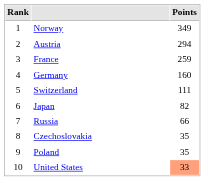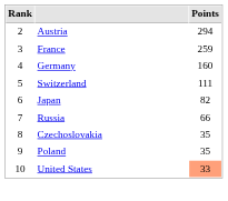 <table cellspacing="1" cellpadding="3" style="border:1px solid #AAAAAA;font-size:86%">
 <tr bgcolor="#E4E4E4">
 <th style="border-bottom:1px solid #AAAAAA" width=10>Rank</th>
 <th style="border-bottom:1px solid #AAAAAA" width=200></th>
 <th style="border-bottom:1px solid #AAAAAA" width=20>Points</th>
-</tr>
-<tr align="center">
-<td>1</td>
-<td align="left"> <a href='#'>Norway</a></td>
-<td>349</td>
 </tr>
 <tr align="center">
 <td>2</td>
 <td align="left"> <a href='#'>Austria</a></td>
 <td>294</td>
 </tr>
 <tr align="center">
 <td>3</td>
 <td align="left"> <a href='#'>France</a></td>
 <td>259</td>
 </tr>
 <tr align="center">
 <td>4</td>
 <td align="left"> <a href='#'>Germany</a></td>
 <td>160</td>
 </tr>
 <tr align="center">
 <td>5</td>
 <td align="left"> <a href='#'>Switzerland</a></td>
 <td>111</td>
 </tr>
 <tr align="center">
 <td>6</td>
 <td align="left"> <a href='#'>Japan</a></td>
 <td>82</td>
 </tr>
 <tr align="center">
 <td>7</td>
 <td align="left"> <a href='#'>Russia</a></td>
 <td>66</td>
 </tr>
 <tr align="center">
 <td>8</td>
 <td align="left"> <a href='#'>Czechoslovakia</a></td>
 <td>35</td>
 </tr>
 <tr align="center">
 <td>9</td>
 <td align="left"> <a href='#'>Poland</a></td>
 <td>35</td>
 </tr>
 <tr align="center">
 <td>10</td>
 <td align="left"> <a href='#'>United States</a></td>
 <td style="background: lightsalmon;">33</td>
 </tr>
 </table>
